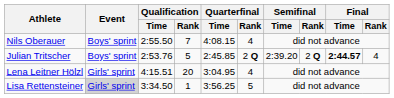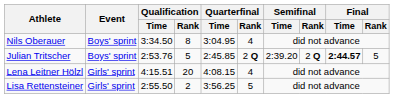 <table class="wikitable" style="font-size:90%">
 <tr>
 <th rowspan="2">Athlete</th>
 <th rowspan="2">Event</th>
 <th colspan="2">Qualification</th>
 <th colspan="2">Quarterfinal</th>
 <th colspan="2">Semifinal</th>
 <th colspan="2">Final</th>
 </tr>
 <tr style="font-size:95%">
 <th>Time</th>
 <th>Rank</th>
 <th>Time</th>
 <th>Rank</th>
 <th>Time</th>
 <th>Rank</th>
 <th>Time</th>
 <th>Rank</th>
 </tr>
 <tr align=center>
 <td align=left><a href='#'>Nils Oberauer</a></td>
 <td align=left><a href='#'>Boys' sprint</a></td>
-<td>2:55.50</td>
-<td>7</td>
-<td>4:08.15</td>
+<td>3:34.50</td>
+<td>8</td>
+<td>3:04.95</td>
 <td>4</td>
 <td colspan=4>did not advance</td>
 </tr>
 <tr align=center>
 <td align=left><a href='#'>Julian Tritscher</a></td>
 <td align=left><a href='#'>Boys' sprint</a></td>
 <td>2:53.76</td>
 <td>5</td>
 <td>2:45.85</td>
 <td>2 <strong>Q</strong></td>
 <td>2:39.20</td>
 <td>2 <strong>Q</strong></td>
 <td><strong>2:44.57</strong></td>
-<td>4</td>
+<td>5</td>
 </tr>
 <tr align=center>
 <td align=left><a href='#'>Lena Leitner Hölzl</a></td>
 <td align=left><a href='#'>Girls' sprint</a></td>
 <td>4:15.51</td>
 <td>20</td>
-<td>3:04.95</td>
+<td>4:08.15</td>
 <td>4</td>
 <td colspan=4>did not advance</td>
 </tr>
 <tr align=center>
 <td align=left><a href='#'>Lisa Rettensteiner</a></td>
-<td align=left style="background: lightgrey;"><a href='#'>Girls' sprint</a></td>
-<td>3:34.50</td>
-<td>1</td>
+<td align=left><a href='#'>Girls' sprint</a></td>
+<td>2:55.50</td>
+<td>2</td>
 <td>3:56.25</td>
 <td>5</td>
 <td colspan=4>did not advance</td>
 </tr>
 </table>
